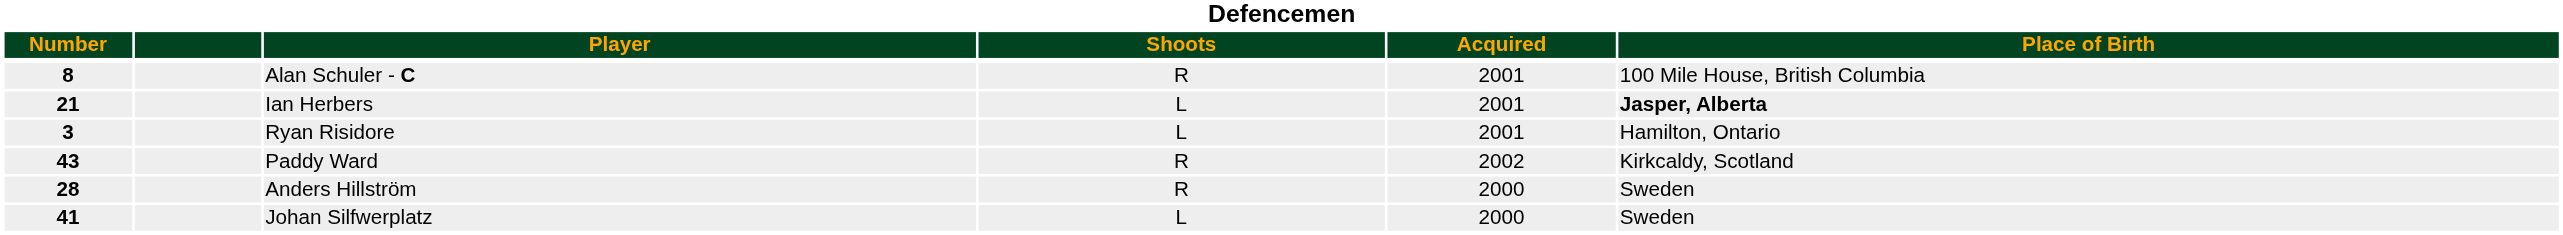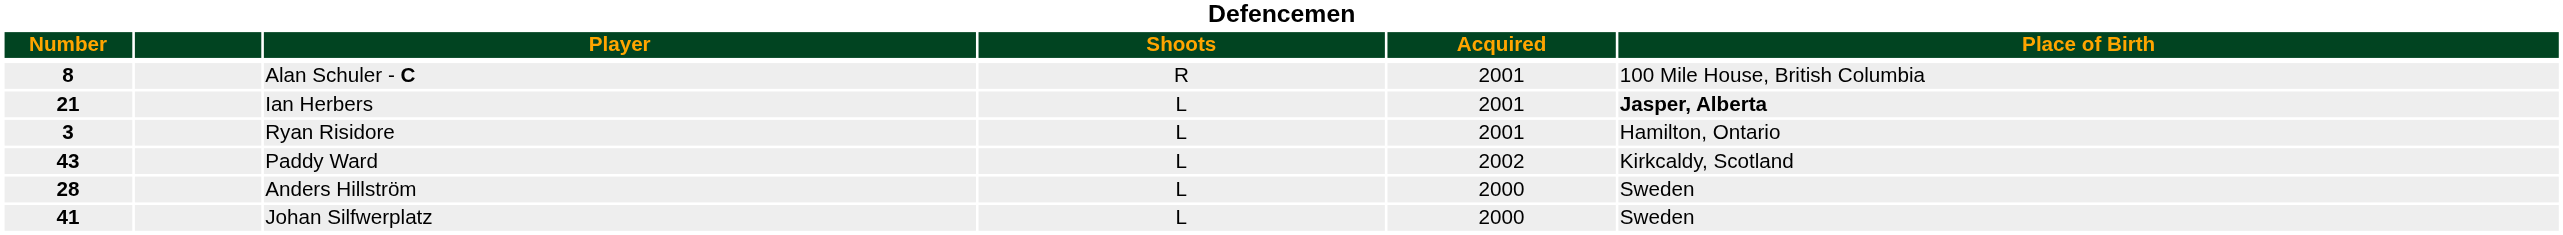 <table class="toccolours" style="width:100%">
 <tr>
 <th colspan=7><big>Defencemen</big></th>
 </tr>
 <tr style="background:#014421; color:#FFA500">
 <th width=5%>Number</th>
 <th width=5%></th>
 <th !width=15%>Player</th>
 <th width=16%>Shoots</th>
 <th width=9%>Acquired</th>
 <th width=37%>Place of Birth</th>
 </tr>
 <tr>
 </tr>
 <tr style="background:#eee">
 <td align=center><strong>8</strong></td>
 <td align=center></td>
 <td>Alan Schuler - <strong>C</strong></td>
 <td align=center>R</td>
 <td align=center>2001</td>
 <td>100 Mile House, British Columbia</td>
 </tr>
 <tr style="background:#eee">
 <td align=center><strong>21</strong></td>
 <td align=center></td>
 <td>Ian Herbers</td>
 <td align=center>L</td>
 <td align=center>2001</td>
 <td><strong>Jasper, Alberta</strong></td>
 </tr>
 <tr style="background:#eee">
 <td align=center><strong>3</strong></td>
 <td align=center></td>
 <td>Ryan Risidore</td>
 <td align=center>L</td>
 <td align=center>2001</td>
 <td>Hamilton, Ontario</td>
 </tr>
 <tr style="background:#eee">
 <td align=center><strong>43</strong></td>
 <td align=center></td>
 <td>Paddy Ward</td>
-<td align=center>R</td>
+<td align=center>L</td>
 <td align=center>2002</td>
 <td>Kirkcaldy, Scotland</td>
 </tr>
 <tr style="background:#eee">
 <td align=center><strong>28</strong></td>
 <td align=center></td>
 <td>Anders Hillström</td>
-<td align=center>R</td>
+<td align=center>L</td>
 <td align=center>2000</td>
 <td>Sweden</td>
 </tr>
 <tr style="background:#eee">
 <td align=center><strong>41</strong></td>
 <td align=center></td>
 <td>Johan Silfwerplatz</td>
 <td align=center>L</td>
 <td align=center>2000</td>
 <td>Sweden</td>
 </tr>
 </table>
